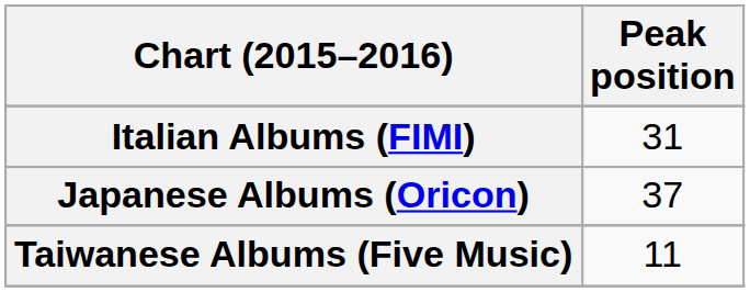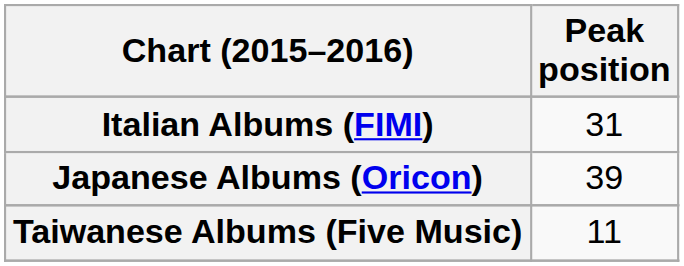 <table class="wikitable sortable plainrowheaders" style="text-align:center">
 <tr>
 <th scope="col">Chart (2015–2016)</th>
 <th scope="col">Peak<br>position</th>
 </tr>
 <tr>
 </tr>
 <tr>
 </tr>
 <tr>
 </tr>
 <tr>
 </tr>
 <tr>
 </tr>
 <tr>
 </tr>
 <tr>
 </tr>
 <tr>
 </tr>
 <tr>
 </tr>
 <tr>
 </tr>
 <tr>
 </tr>
 <tr>
 </tr>
 <tr>
 <th scope="row">Italian Albums (<a href='#'>FIMI</a>)</th>
 <td>31</td>
 </tr>
 <tr>
 <th scope="row">Japanese Albums (<a href='#'>Oricon</a>)</th>
-<td>37</td>
+<td>39</td>
 </tr>
 <tr>
 </tr>
 <tr>
 </tr>
 <tr>
 </tr>
 <tr>
 </tr>
 <tr>
 </tr>
 <tr>
 </tr>
 <tr>
 </tr>
 <tr>
 <th scope="row">Taiwanese Albums (Five Music)</th>
 <td>11</td>
 </tr>
 <tr>
 </tr>
 <tr>
 </tr>
 <tr>
 </tr>
 <tr>
 </tr>
 </table>
